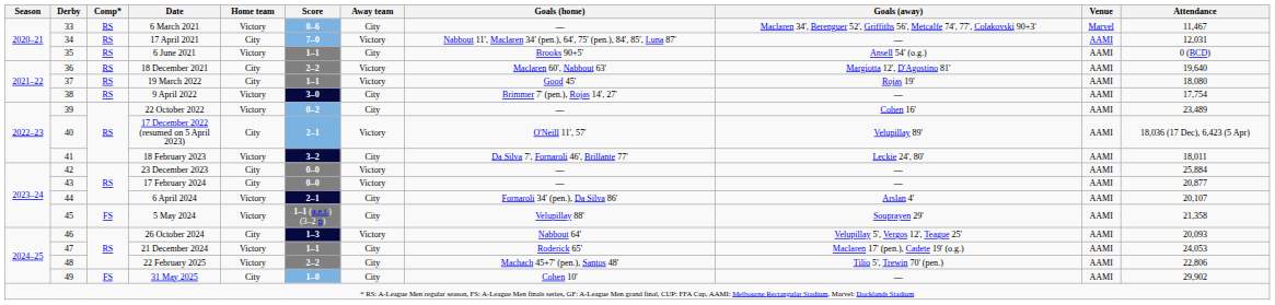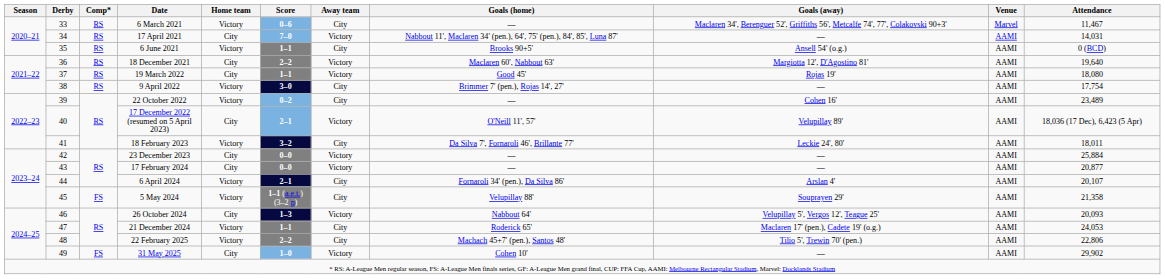 <table class="wikitable" style="width:100%; margin:0 left; font-size: 11px; text-align:center">
 <tr>
 <th>Season</th>
 <th>Derby<br></th>
 <th>Comp*</th>
 <th width=110>Date<br></th>
 <th width=75>Home team<br></th>
 <th>Score<br></th>
 <th width=75>Away team<br></th>
 <th>Goals (home)<br></th>
 <th>Goals (away)<br></th>
 <th>Venue<br></th>
 <th>Attendance<br></th>
 </tr>
 <tr style="text-align:center;">
 <td rowspan=3><a href='#'>2020–21</a></td>
 <td>33</td>
 <td><a href='#'>RS</a></td>
 <td>6 March 2021</td>
 <td>Victory</td>
 <td style="background:#7AB2E1;color:white;"><strong>0–6</strong></td>
 <td>City</td>
 <td>—</td>
 <td><a href='#'>Maclaren</a> 34', <a href='#'>Berenguer</a> 52', <a href='#'>Griffiths</a> 56', <a href='#'>Metcalfe</a> 74', 77', <a href='#'>Colakovski</a> 90+3'</td>
 <td><a href='#'>Marvel</a></td>
 <td>11,467</td>
 </tr>
 <tr style="text-align:center;">
 <td>34</td>
 <td><a href='#'>RS</a></td>
 <td>17 April 2021</td>
 <td>City</td>
 <td style="background:#7AB2E1;color:white;"><strong>7–0</strong></td>
 <td>Victory</td>
 <td><a href='#'>Nabbout</a> 11', <a href='#'>Maclaren</a> 34' (pen.), 64', 75' (pen.), 84', 85', <a href='#'>Luna</a> 87'</td>
 <td>—</td>
 <td><a href='#'>AAMI</a></td>
-<td>12,031</td>
+<td>14,031</td>
 </tr>
 <tr style="text-align:center;">
 <td>35</td>
 <td><a href='#'>RS</a></td>
 <td>6 June 2021</td>
 <td>Victory</td>
 <td style="background:gray;color:white;"><strong>1–1</strong></td>
 <td>City</td>
 <td><a href='#'>Brooks</a> 90+5'</td>
 <td><a href='#'>Ansell</a> 54' (o.g.)</td>
 <td>AAMI</td>
 <td>0 (<a href='#'>BCD</a>)</td>
 </tr>
 <tr>
 <td rowspan=3><a href='#'>2021–22</a></td>
 <td>36</td>
 <td><a href='#'>RS</a></td>
 <td>18 December 2021</td>
 <td>City</td>
 <td style="background:gray;color:white;"><strong>2–2</strong></td>
 <td>Victory</td>
 <td><a href='#'>Maclaren</a> 60', <a href='#'>Nabbout</a> 63'</td>
 <td><a href='#'>Margiotta</a> 12', <a href='#'>D'Agostino</a> 81'</td>
 <td>AAMI</td>
 <td>19,640</td>
 </tr>
 <tr style="text-align:center;">
 <td>37</td>
 <td><a href='#'>RS</a></td>
 <td>19 March 2022</td>
 <td>City</td>
 <td style="background:gray;color:white;"><strong>1–1</strong></td>
 <td>Victory</td>
 <td><a href='#'>Good</a> 45'</td>
 <td><a href='#'>Rojas</a> 19'</td>
 <td>AAMI</td>
 <td>18,080</td>
 </tr>
 <tr style="text-align:center;">
 <td>38</td>
 <td><a href='#'>RS</a></td>
 <td>9 April 2022</td>
 <td>Victory</td>
 <td style="background:#05093F;color:white;"><strong>3–0</strong></td>
 <td>City</td>
 <td><a href='#'>Brimmer</a> 7' (pen.), <a href='#'>Rojas</a> 14', 27'</td>
 <td>—</td>
 <td>AAMI</td>
 <td>17,754</td>
 </tr>
 <tr>
 <td rowspan=3><a href='#'>2022–23</a></td>
 <td>39</td>
 <td rowspan=3><a href='#'>RS</a></td>
 <td>22 October 2022</td>
 <td>Victory</td>
 <td style="background:#7AB2E1;color:white;"><strong>0–2</strong></td>
 <td>City</td>
 <td>—</td>
 <td><a href='#'>Cohen</a> 16'</td>
 <td>AAMI</td>
 <td>23,489</td>
 </tr>
 <tr>
 <td>40</td>
 <td><a href='#'>17 December 2022</a><br>(resumed on 5 April 2023)</td>
 <td>City</td>
 <td style="background:#7AB2E1;color:white;"><strong>2–1</strong></td>
 <td>Victory</td>
 <td><a href='#'>O'Neill</a> 11', 57'</td>
 <td><a href='#'>Velupillay</a> 89'</td>
 <td>AAMI</td>
 <td>18,036 (17 Dec), 6,423 (5 Apr)</td>
 </tr>
 <tr>
 <td>41</td>
 <td>18 February 2023</td>
 <td>Victory</td>
 <td style="background:#05093F;color:white;"><strong>3–2</strong></td>
 <td>City</td>
 <td><a href='#'>Da Silva</a> 7', <a href='#'>Fornaroli</a> 46', <a href='#'>Brillante</a> 77'</td>
 <td><a href='#'>Leckie</a> 24', 80'</td>
 <td>AAMI</td>
 <td>18,011</td>
 </tr>
 <tr>
 <td rowspan=4><a href='#'>2023–24</a></td>
 <td>42</td>
 <td rowspan=3><a href='#'>RS</a></td>
 <td>23 December 2023</td>
 <td>City</td>
 <td style="background:gray;color:white;"><strong>0–0</strong></td>
 <td>Victory</td>
 <td>—</td>
 <td>—</td>
 <td>AAMI</td>
 <td>25,884</td>
 </tr>
 <tr>
 <td>43</td>
 <td>17 February 2024</td>
 <td>City</td>
 <td style="background:gray;color:white;"><strong>0–0</strong></td>
 <td>Victory</td>
 <td>—</td>
 <td>—</td>
 <td>AAMI</td>
 <td>20,877</td>
 </tr>
 <tr>
 <td>44</td>
 <td>6 April 2024</td>
 <td>Victory</td>
 <td style="background:#05093F;color:white;"><strong>2–1</strong></td>
 <td>City</td>
 <td><a href='#'>Fornaroli</a> 34' (pen.), <a href='#'>Da Silva</a> 86'</td>
 <td><a href='#'>Arslan</a> 4'</td>
 <td>AAMI</td>
 <td>20,107</td>
 </tr>
 <tr>
 <td>45</td>
 <td><a href='#'>FS</a></td>
 <td>5 May 2024</td>
 <td>Victory</td>
 <td style="background:gray;color:white;"><strong>1–1</strong> (<a href='#'><span>a.e.t.</span></a>)<br>(3–2 <a href='#'><span>p</span></a>)</td>
 <td>City</td>
 <td><a href='#'>Velupillay</a> 88'</td>
 <td><a href='#'>Souprayen</a> 29'</td>
 <td>AAMI</td>
 <td>21,358</td>
 </tr>
 <tr>
 <td rowspan=4><a href='#'>2024–25</a></td>
 <td>46</td>
 <td rowspan=3><a href='#'>RS</a></td>
 <td>26 October 2024</td>
 <td>City</td>
 <td style="background:#05093F;color:white;"><strong>1–3</strong></td>
 <td>Victory</td>
 <td><a href='#'>Nabbout</a> 64'</td>
 <td><a href='#'>Velupillay</a> 5', <a href='#'>Vergos</a> 12', <a href='#'>Teague</a> 25'</td>
 <td>AAMI</td>
 <td>20,093</td>
 </tr>
 <tr>
 <td>47</td>
 <td>21 December 2024</td>
 <td>Victory</td>
 <td style="background:gray;color:white;"><strong>1–1</strong></td>
 <td>City</td>
 <td><a href='#'>Roderick</a> 65'</td>
 <td><a href='#'>Maclaren</a> 17' (pen.), <a href='#'>Cadete</a> 19' (o.g.)</td>
 <td>AAMI</td>
 <td>24,053</td>
 </tr>
 <tr>
 <td>48</td>
 <td>22 February 2025</td>
 <td>Victory</td>
 <td style="background:gray;color:white;"><strong>2–2</strong></td>
 <td>City</td>
 <td><a href='#'>Machach</a> 45+7' (pen.), <a href='#'>Santos</a> 48'</td>
 <td><a href='#'>Tilio</a> 5', <a href='#'>Trewin</a> 70' (pen.)</td>
 <td>AAMI</td>
 <td>22,806</td>
 </tr>
 <tr>
 <td>49</td>
 <td><a href='#'>FS</a></td>
 <td><a href='#'>31 May 2025</a></td>
 <td>City</td>
 <td style="background:#7AB2E1;color:white;"><strong>1–0</strong></td>
-<td>City</td>
+<td>Victory</td>
 <td><a href='#'>Cohen</a> 10'</td>
 <td>—</td>
 <td>AAMI</td>
 <td>29,902</td>
 </tr>
 <tr>
 <td colspan=11><sub>* RS: A-League Men regular season, FS: A-League Men finals series, GF: A-League Men grand final, CUP: FFA Cup, AAMI: <a href='#'>Melbourne Rectangular Stadium</a>, Marvel: <a href='#'>Docklands Stadium</a></sub></td>
 </tr>
 </table>
